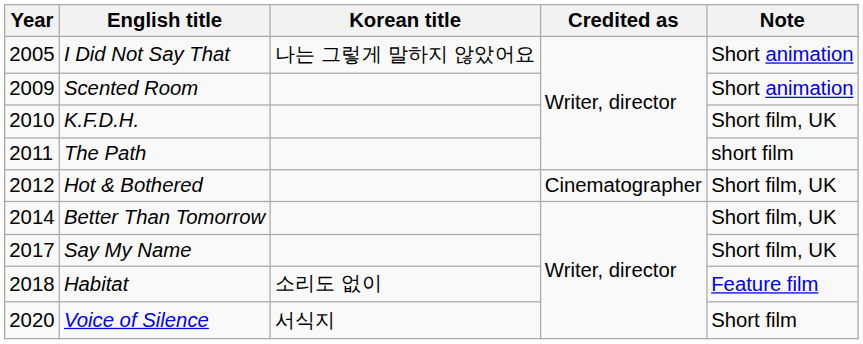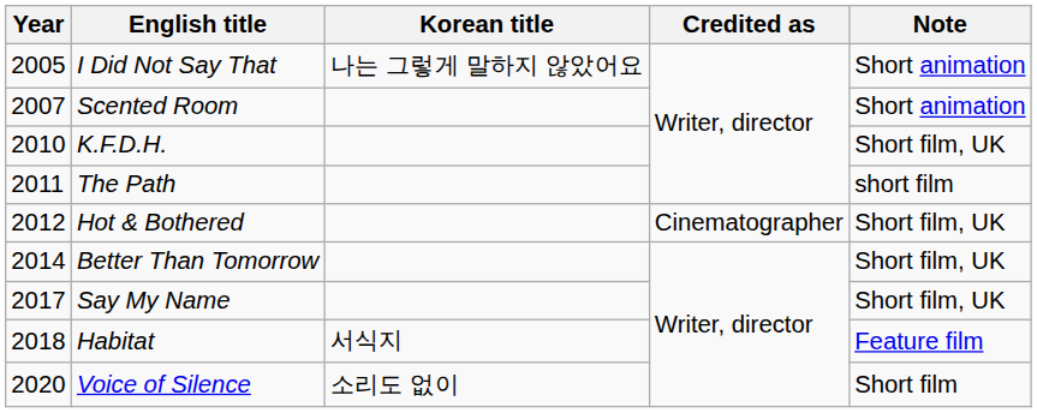 <table class="wikitable sortable">
 <tr align="center">
 <th>Year</th>
 <th>English title</th>
 <th>Korean title</th>
 <th>Credited as</th>
 <th>Note</th>
 </tr>
 <tr>
 <td>2005</td>
 <td><em>I Did Not Say That</em></td>
 <td>나는 그렇게 말하지 않았어요</td>
 <td rowspan=4>Writer, director</td>
 <td>Short <a href='#'>animation</a></td>
 </tr>
 <tr>
-<td>2009</td>
+<td>2007</td>
 <td><em>Scented Room</em></td>
 <td></td>
 <td>Short <a href='#'>animation</a></td>
 </tr>
 <tr>
 <td>2010</td>
 <td><em>K.F.D.H.</em></td>
 <td></td>
 <td>Short film, UK</td>
 </tr>
 <tr>
 <td>2011</td>
 <td><em>The Path</em></td>
 <td></td>
 <td>short film</td>
 </tr>
 <tr>
 <td>2012</td>
 <td><em>Hot & Bothered</em></td>
 <td></td>
 <td>Cinematographer</td>
 <td>Short film, UK</td>
 </tr>
 <tr>
 <td>2014</td>
 <td><em>Better Than Tomorrow</em></td>
 <td></td>
 <td rowspan=4>Writer, director</td>
 <td>Short film, UK</td>
 </tr>
 <tr>
 <td>2017</td>
 <td><em>Say My Name</em></td>
 <td></td>
 <td>Short film, UK</td>
 </tr>
 <tr>
 <td>2018</td>
 <td><em>Habitat</em></td>
-<td>소리도 없이</td>
+<td>서식지</td>
 <td><a href='#'>Feature film</a></td>
 </tr>
 <tr>
 <td>2020</td>
 <td><em><a href='#'>Voice of Silence</a></em></td>
-<td>서식지</td>
+<td>소리도 없이</td>
 <td>Short film</td>
 </tr>
 </table>
